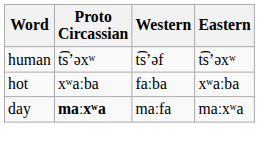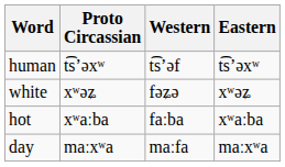 <table class="wikitable" border="1" text-align="right">
 <tr>
 <th>Word</th>
 <th>Proto<br>Circassian</th>
 <th>Western</th>
 <th>Eastern</th>
 </tr>
 <tr>
 <td>human</td>
 <td>t͡sʼəxʷ </td>
 <td>t͡sʼəf </td>
 <td>t͡sʼəxʷ </td>
 </tr>
 <tr>
+<td>white</td>
+<td>xʷəʑ </td>
+<td>fəʑə </td>
+<td>xʷəʑ </td>
+</tr>
+<tr>
 <td>hot</td>
 <td>xʷaːba </td>
 <td>faːba </td>
 <td>xʷaːba </td>
 </tr>
 <tr>
 <td>day</td>
-<td><strong>maːxʷa </strong></td>
+<td>maːxʷa </td>
 <td>maːfa </td>
 <td>maːxʷa </td>
 </tr>
 </table>
